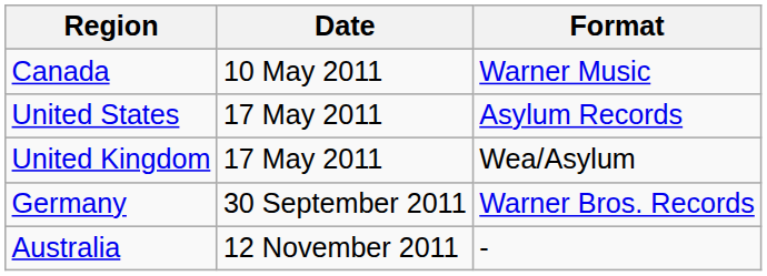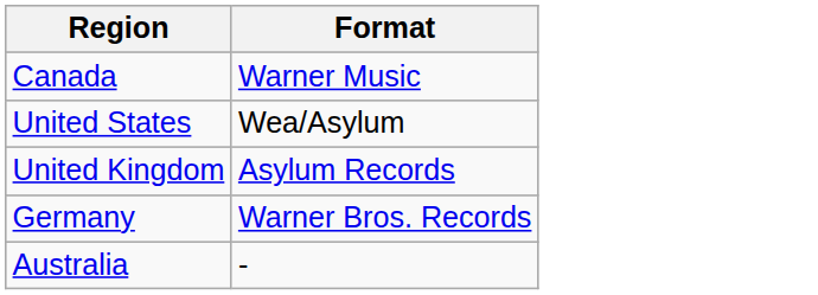 <table class="wikitable">
 <tr>
 <th>Region</th>
-<th>Date</th>
 <th>Format</th>
 </tr>
 <tr>
 <td><a href='#'>Canada</a></td>
-<td>10 May 2011</td>
 <td><a href='#'>Warner Music</a></td>
 </tr>
 <tr>
 <td><a href='#'>United States</a></td>
-<td>17 May 2011</td>
+<td>Wea/Asylum</td>
+</tr>
+<tr>
+<td><a href='#'>United Kingdom</a></td>
 <td><a href='#'>Asylum Records</a></td>
 </tr>
 <tr>
-<td><a href='#'>United Kingdom</a></td>
-<td>17 May 2011</td>
-<td>Wea/Asylum</td>
-</tr>
-<tr>
 <td><a href='#'>Germany</a></td>
-<td>30 September 2011</td>
 <td><a href='#'>Warner Bros. Records</a></td>
 </tr>
 <tr>
 <td><a href='#'>Australia</a></td>
-<td>12 November 2011</td>
 <td>-</td>
 </tr>
 </table>
